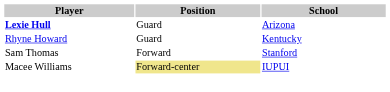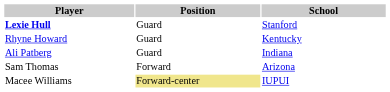 <table style="width:600px" "border:'1' 'solid' 'gray' ">
 <tr>
 <th bgcolor="#CCCCCC" style="width:23%">Player</th>
 <th bgcolor="#CCCCCC" style="width:22%"><strong>Position</strong></th>
 <th bgcolor="#CCCCCC" style="width:22%"><strong>School</strong></th>
 </tr>
 <tr>
 <td><strong><a href='#'>Lexie Hull</a></strong></td>
 <td>Guard</td>
-<td><a href='#'>Arizona</a></td>
+<td><a href='#'>Stanford</a></td>
 </tr>
 <tr>
 <td><a href='#'>Rhyne Howard</a></td>
 <td>Guard</td>
 <td><a href='#'>Kentucky</a></td>
 </tr>
 <tr>
+<td><a href='#'>Ali Patberg</a></td>
+<td>Guard</td>
+<td><a href='#'>Indiana</a></td>
+</tr>
+<tr>
 <td>Sam Thomas</td>
 <td>Forward</td>
-<td><a href='#'>Stanford</a></td>
+<td><a href='#'>Arizona</a></td>
 </tr>
 <tr>
 <td>Macee Williams</td>
 <td style="background: khaki;">Forward-center</td>
 <td><a href='#'>IUPUI</a></td>
 </tr>
 </table>
